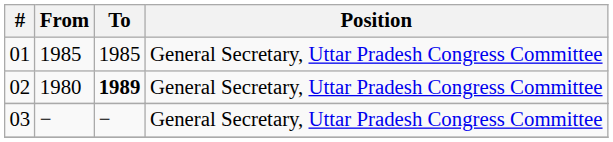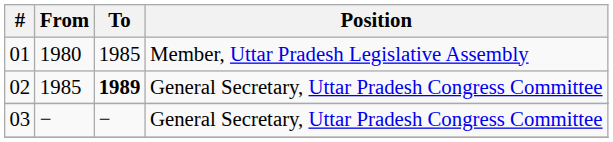 <table class="wikitable sortable">
 <tr>
 <th>#</th>
 <th>From</th>
 <th>To</th>
 <th>Position</th>
 </tr>
 <tr>
 <td>01</td>
+<td>1980</td>
 <td>1985</td>
-<td>1985</td>
-<td>General Secretary, <a href='#'>Uttar Pradesh Congress Committee</a></td>
+<td>Member, <a href='#'>Uttar Pradesh Legislative Assembly</a></td>
 </tr>
 <tr>
 <td>02</td>
-<td>1980</td>
+<td>1985</td>
 <td><strong>1989</strong></td>
 <td>General Secretary, <a href='#'>Uttar Pradesh Congress Committee</a></td>
 </tr>
 <tr>
 </tr>
 <tr>
 <td>03</td>
 <td>−</td>
 <td>−</td>
 <td>General Secretary, <a href='#'>Uttar Pradesh Congress Committee</a></td>
 </tr>
 <tr>
 </tr>
 </table>
